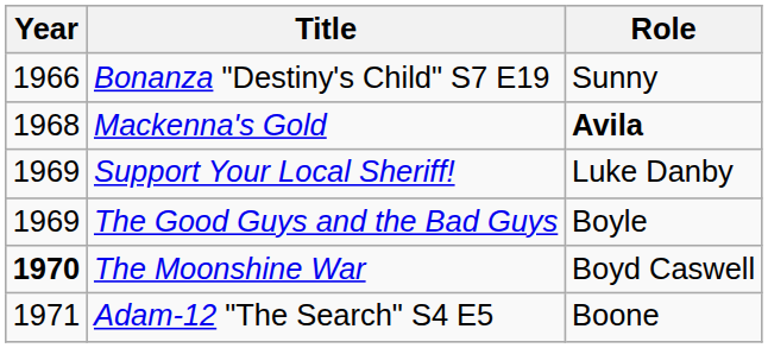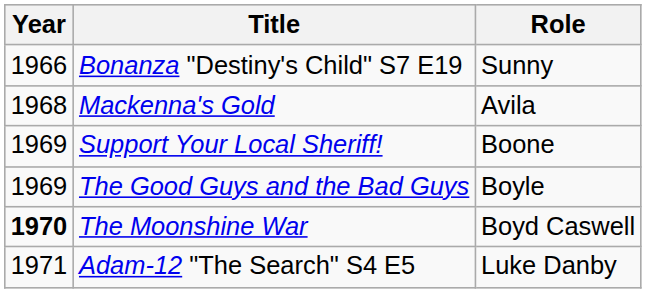 <table class="wikitable">
 <tr style="text-align:center;">
 <th>Year</th>
 <th>Title</th>
 <th>Role</th>
 </tr>
 <tr>
 <td>1966</td>
 <td><em><a href='#'>Bonanza</a></em> "Destiny's Child" S7 E19</td>
 <td>Sunny</td>
 </tr>
 <tr>
 <td>1968</td>
 <td><em><a href='#'>Mackenna's Gold</a></em></td>
-<td><strong>Avila</strong></td>
+<td>Avila</td>
 </tr>
 <tr>
 <td>1969</td>
 <td><em><a href='#'>Support Your Local Sheriff!</a></em></td>
-<td>Luke Danby</td>
+<td>Boone</td>
 </tr>
 <tr>
 <td>1969</td>
 <td><em><a href='#'>The Good Guys and the Bad Guys</a></em></td>
 <td>Boyle</td>
 </tr>
 <tr>
 <td><strong>1970</strong></td>
 <td><em><a href='#'>The Moonshine War</a></em></td>
 <td>Boyd Caswell</td>
 </tr>
 <tr>
 <td>1971</td>
 <td><em><a href='#'>Adam-12</a></em> "The Search" S4 E5</td>
-<td>Boone</td>
+<td>Luke Danby</td>
 </tr>
 </table>
